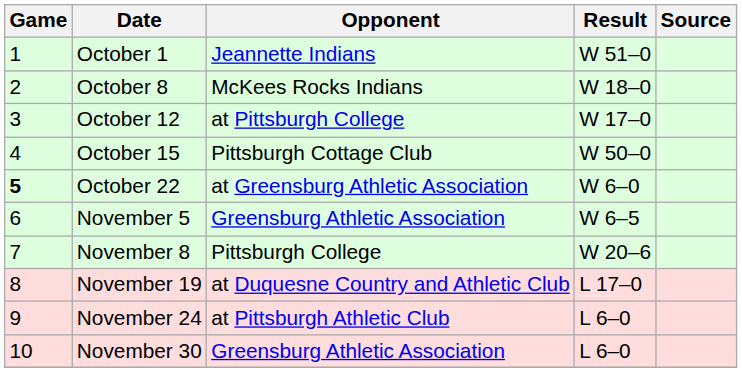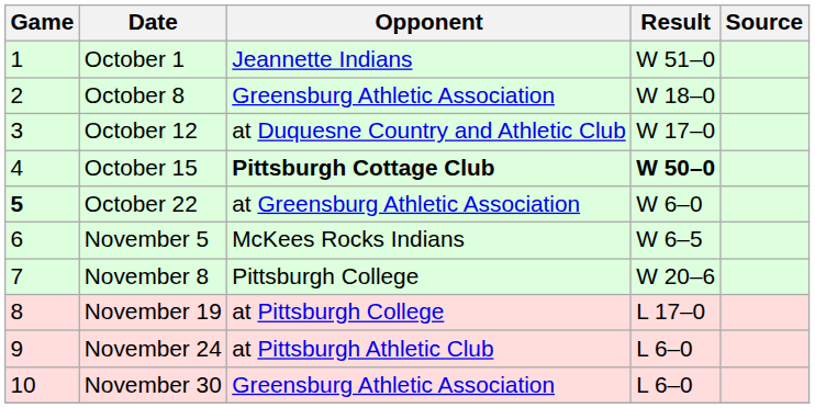 <table class="wikitable">
 <tr>
 <th>Game</th>
 <th>Date</th>
 <th>Opponent</th>
 <th>Result</th>
 <th>Source</th>
 </tr>
 <tr style="background: #ddffdd;">
 <td>1</td>
 <td>October 1</td>
 <td><a href='#'>Jeannette Indians</a></td>
 <td>W 51–0</td>
 <td></td>
 </tr>
 <tr style="background: #ddffdd;">
 <td>2</td>
 <td>October 8</td>
-<td>McKees Rocks Indians</td>
+<td><a href='#'>Greensburg Athletic Association</a></td>
 <td>W 18–0</td>
 <td></td>
 </tr>
 <tr style="background: #ddffdd;">
 <td>3</td>
 <td>October 12</td>
-<td>at <a href='#'>Pittsburgh College</a></td>
+<td>at <a href='#'>Duquesne Country and Athletic Club</a></td>
 <td>W 17–0</td>
 <td style="text-align:center"></td>
 </tr>
 <tr style="background: #ddffdd;">
 <td>4</td>
 <td>October 15</td>
-<td>Pittsburgh Cottage Club</td>
-<td>W 50–0</td>
+<td><strong>Pittsburgh Cottage Club</strong></td>
+<td><strong>W 50–0</strong></td>
 <td></td>
 </tr>
 <tr style="background: #ddffdd;">
 <td><strong>5</strong></td>
 <td>October 22</td>
 <td>at <a href='#'>Greensburg Athletic Association</a></td>
 <td>W 6–0</td>
 <td></td>
 </tr>
 <tr style="background: #ddffdd;">
 <td>6</td>
 <td>November 5</td>
-<td><a href='#'>Greensburg Athletic Association</a></td>
+<td>McKees Rocks Indians</td>
 <td>W 6–5</td>
 <td></td>
 </tr>
 <tr style="background: #ddffdd;">
 <td>7</td>
 <td>November 8</td>
 <td>Pittsburgh College</td>
 <td>W 20–6</td>
 <td></td>
 </tr>
 <tr style="background: #ffdddd;">
 <td>8</td>
 <td>November 19</td>
-<td>at <a href='#'>Duquesne Country and Athletic Club</a></td>
+<td>at <a href='#'>Pittsburgh College</a></td>
 <td>L 17–0</td>
 <td></td>
 </tr>
 <tr style="background: #ffdddd;">
 <td>9</td>
 <td>November 24</td>
 <td>at <a href='#'>Pittsburgh Athletic Club</a></td>
 <td>L 6–0</td>
 <td></td>
 </tr>
 <tr style="background: #ffdddd;">
 <td>10</td>
 <td>November 30</td>
 <td><a href='#'>Greensburg Athletic Association</a></td>
 <td>L 6–0</td>
 <td></td>
 </tr>
 <tr style="background: #ddffdd;">
 </tr>
 </table>
